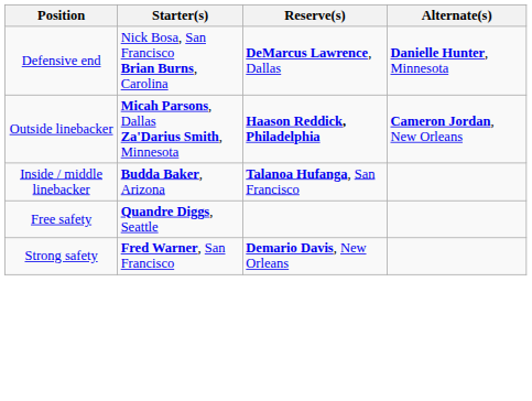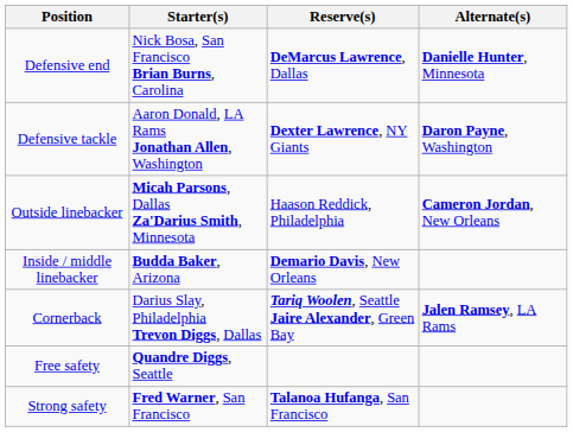 <table class="wikitable">
 <tr>
 <th>Position</th>
 <th>Starter(s)</th>
 <th>Reserve(s)</th>
 <th>Alternate(s)</th>
 </tr>
 <tr>
 <td style="text-align:center"><a href='#'>Defensive end</a></td>
 <td> <a href='#'>Nick Bosa</a>, <a href='#'>San Francisco</a> <br> <strong><a href='#'>Brian Burns</a></strong>, <a href='#'>Carolina</a></td>
 <td> <strong><a href='#'>DeMarcus Lawrence</a></strong>, <a href='#'>Dallas</a></td>
 <td> <strong><a href='#'>Danielle Hunter</a></strong>, <a href='#'>Minnesota</a></td>
 </tr>
 <tr>
+<td style="text-align:center"><a href='#'>Defensive tackle</a></td>
+<td> <a href='#'>Aaron Donald</a>, <a href='#'>LA Rams</a><br> <strong><a href='#'>Jonathan Allen</a></strong>, <a href='#'>Washington</a></td>
+<td> <strong><a href='#'>Dexter Lawrence</a></strong>, <a href='#'>NY Giants</a></td>
+<td> <strong><a href='#'>Daron Payne</a></strong>, <a href='#'>Washington</a></td>
+</tr>
+<tr>
 <td style="text-align:center"><a href='#'>Outside linebacker</a></td>
 <td> <strong><a href='#'>Micah Parsons</a></strong>, <a href='#'>Dallas</a><br> <strong><a href='#'>Za'Darius Smith</a></strong>, <a href='#'>Minnesota</a></td>
-<td><strong> <a href='#'>Haason Reddick</a>, <a href='#'>Philadelphia</a></strong></td>
+<td> <a href='#'>Haason Reddick</a>, <a href='#'>Philadelphia</a></td>
 <td> <strong><a href='#'>Cameron Jordan</a></strong>, <a href='#'>New Orleans</a> </td>
 </tr>
 <tr>
 <td style="text-align:center"><a href='#'>Inside / middle linebacker</a></td>
 <td> <strong><a href='#'>Budda Baker</a></strong>, <a href='#'>Arizona</a></td>
-<td> <strong><a href='#'>Talanoa Hufanga</a></strong>, <a href='#'>San Francisco</a></td>
+<td> <strong><a href='#'>Demario Davis</a></strong>, <a href='#'>New Orleans</a></td>
 <td></td>
+</tr>
+<tr>
+<td style="text-align:center"><a href='#'>Cornerback</a></td>
+<td> <a href='#'>Darius Slay</a>, <a href='#'>Philadelphia</a><br> <strong><a href='#'>Trevon Diggs</a></strong>, <a href='#'>Dallas</a></td>
+<td> <strong><em><a href='#'>Tariq Woolen</a></em></strong>, <a href='#'>Seattle</a><br> <strong><a href='#'>Jaire Alexander</a></strong>, <a href='#'>Green Bay</a></td>
+<td> <strong><a href='#'>Jalen Ramsey</a></strong>, <a href='#'>LA Rams</a></td>
 </tr>
 <tr>
 <td style="text-align:center"><a href='#'>Free safety</a></td>
 <td> <strong><a href='#'>Quandre Diggs</a></strong>, <a href='#'>Seattle</a></td>
 <td></td>
 <td></td>
 </tr>
 <tr>
 <td style="text-align:center"><a href='#'>Strong safety</a></td>
 <td> <strong><a href='#'>Fred Warner</a></strong>, <a href='#'>San Francisco</a></td>
-<td> <strong><a href='#'>Demario Davis</a></strong>, <a href='#'>New Orleans</a></td>
+<td> <strong><a href='#'>Talanoa Hufanga</a></strong>, <a href='#'>San Francisco</a></td>
 <td></td>
 </tr>
 </table>
